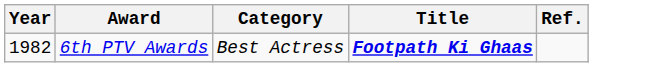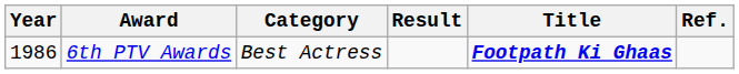 <table class="wikitable">
 <tr>
 <th>Year</th>
 <th>Award</th>
 <th>Category</th>
+<th>Result</th>
 <th>Title</th>
 <th>Ref.</th>
 </tr>
 <tr>
-<td>1982</td>
+<td>1986</td>
 <td><em><a href='#'>6th PTV Awards</a></em></td>
 <td><em>Best Actress</em></td>
+<td></td>
 <td><strong><em><a href='#'>Footpath Ki Ghaas</a></em></strong></td>
 <td></td>
 </tr>
 </table>
